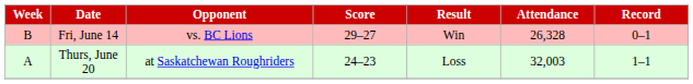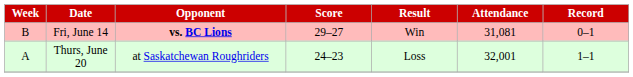 <table class="wikitable sortable">
 <tr>
 <th style="background:#cc0000;color:#FFFFFF;"  width="4%">Week</th>
 <th style="background:#cc0000;color:#FFFFFF;"  width="8%">Date</th>
 <th style="background:#cc0000;color:#FFFFFF;"  width="20%">Opponent</th>
 <th style="background:#cc0000;color:#FFFFFF;"  width="10%">Score</th>
 <th style="background:#cc0000;color:#FFFFFF;"  width="10%">Result</th>
 <th style="background:#cc0000;color:#FFFFFF;"  width="10%">Attendance</th>
 <th style="background:#cc0000;color:#FFFFFF;"  width="10%">Record</th>
 </tr>
 <tr align="center" bgcolor="#ffbbbb">
 <td>B</td>
 <td>Fri, June 14</td>
-<td>vs. <a href='#'>BC Lions</a></td>
+<td><strong>vs. <a href='#'>BC Lions</a></strong></td>
 <td>29–27</td>
 <td>Win</td>
-<td>26,328</td>
+<td>31,081</td>
 <td>0–1</td>
 </tr>
 <tr align="center" bgcolor="#ddffdd">
 <td>A</td>
 <td>Thurs, June 20</td>
 <td>at <a href='#'>Saskatchewan Roughriders</a></td>
 <td>24–23</td>
 <td>Loss</td>
-<td>32,003</td>
+<td>32,001</td>
 <td>1–1</td>
 </tr>
 <tr>
 </tr>
 </table>
